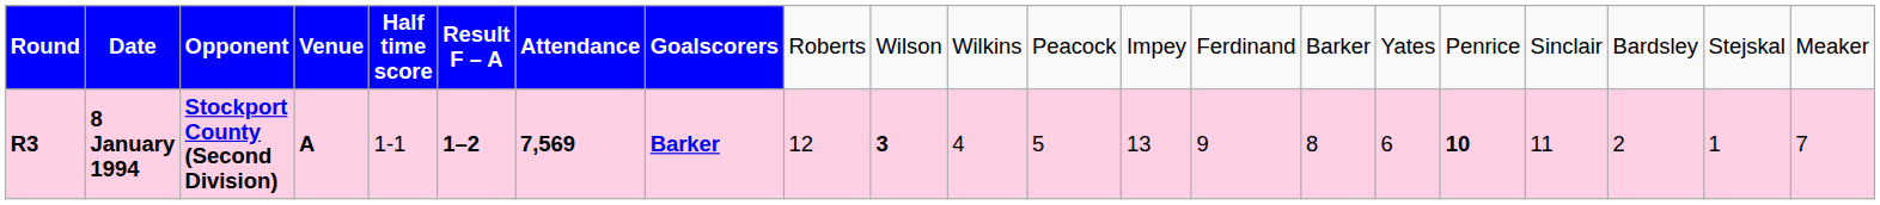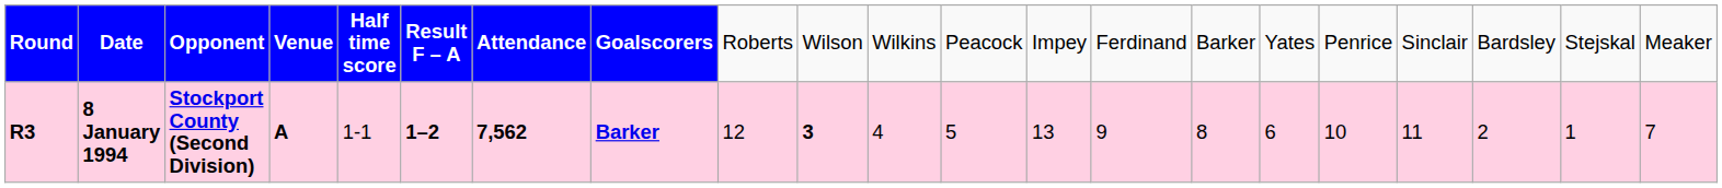 <table class="wikitable">
 <tr>
 <th style="background:#0000FF; color:#FFFFFF; text-align:center;"><strong>Round</strong></th>
 <th style="background:#0000FF; color:#FFFFFF; text-align:center;"><strong>Date</strong></th>
 <th style="background:#0000FF; color:#FFFFFF; text-align:center;"><strong>Opponent</strong></th>
 <th style="background:#0000FF; color:#FFFFFF; text-align:center;"><strong>Venue</strong></th>
 <th style="background:#0000FF; color:#FFFFFF; text-align:center;"><strong>Half time score</strong></th>
 <th style="background:#0000FF; color:#FFFFFF; text-align:center;"><strong>Result</strong><br><strong>F – A</strong></th>
 <th style="background:#0000FF; color:#FFFFFF; text-align:center;"><strong>Attendance</strong></th>
 <th style="background:#0000FF; color:#FFFFFF; text-align:center;"><strong>Goalscorers</strong></th>
 <td>Roberts</td>
 <td>Wilson</td>
 <td>Wilkins</td>
 <td>Peacock</td>
 <td>Impey</td>
 <td>Ferdinand</td>
 <td>Barker</td>
 <td>Yates</td>
 <td>Penrice</td>
 <td>Sinclair</td>
 <td>Bardsley</td>
 <td>Stejskal</td>
 <td>Meaker</td>
 </tr>
 <tr style="background-color: #ffd0e3;">
 <td><strong>R3</strong></td>
 <td><strong>8 January 1994</strong></td>
 <td><strong><a href='#'>Stockport County</a> (Second Division)</strong></td>
 <td><strong>A</strong></td>
 <td>1-1</td>
 <td><strong>1–2</strong></td>
-<td><strong>7,569</strong></td>
+<td><strong>7,562</strong></td>
 <td><a href='#'><strong>Barker</strong></a></td>
 <td>12</td>
 <td><strong>3</strong></td>
 <td>4</td>
 <td>5</td>
 <td>13</td>
 <td>9</td>
 <td>8</td>
 <td>6</td>
-<td><strong>10</strong></td>
+<td>10</td>
 <td>11</td>
 <td>2</td>
 <td>1</td>
 <td>7</td>
 </tr>
 </table>
